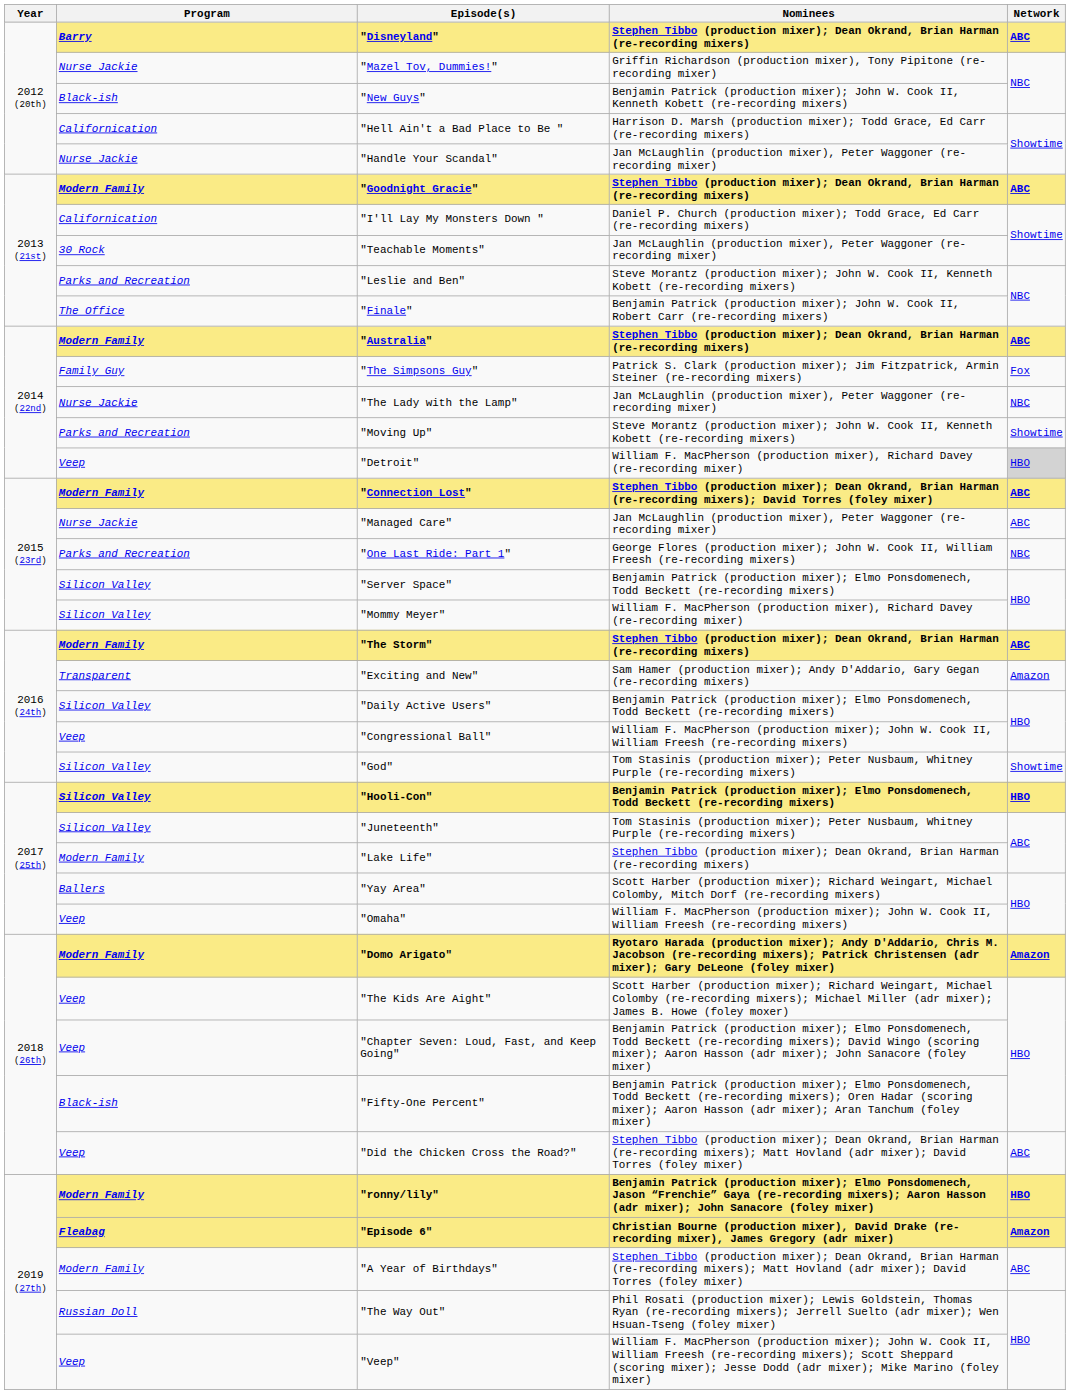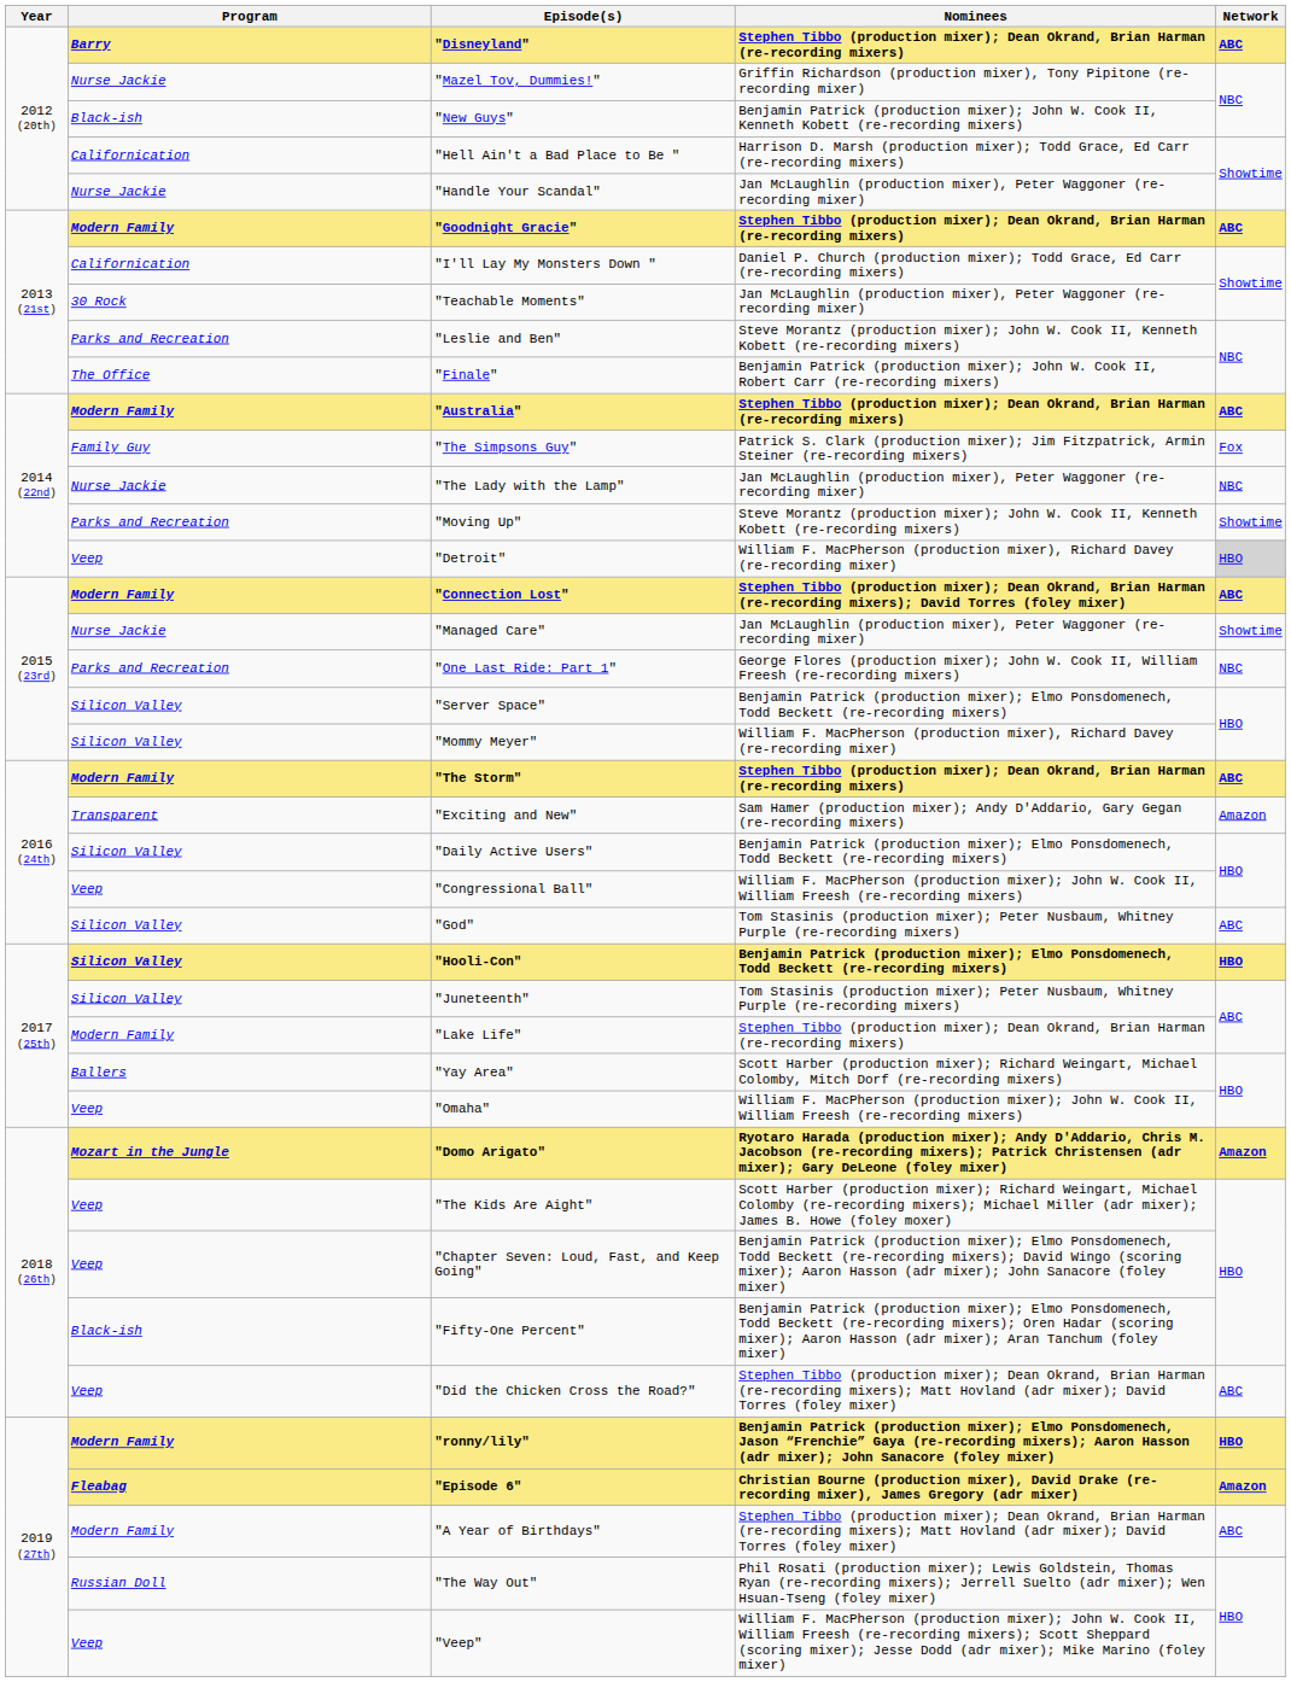 <table class="wikitable" style="width:100%">
 <tr bgcolor="#bebebe">
 <th width="5%">Year</th>
 <th width="30%">Program</th>
 <th width="25%">Episode(s)</th>
 <th width="40%">Nominees</th>
 <th width="5%">Network</th>
 </tr>
 <tr>
 <td rowspan="5" style="text-align:center;">2012 <br><small>(20th)</small><br></td>
 <td style="background:#FAEB86;"><strong><em><a href='#'>Barry</a></em></strong></td>
 <td style="background:#FAEB86;"><strong>"<a href='#'>Disneyland</a>"</strong></td>
 <td style="background:#FAEB86;"><strong><a href='#'>Stephen Tibbo</a> (production mixer); Dean Okrand, Brian Harman (re-recording mixers)</strong></td>
 <td style="background:#FAEB86;"><strong><a href='#'>ABC</a></strong></td>
 </tr>
 <tr>
 <td><em><a href='#'>Nurse Jackie</a></em></td>
 <td>"<a href='#'>Mazel Tov, Dummies!</a>"</td>
 <td>Griffin Richardson (production mixer), Tony Pipitone (re-recording mixer)</td>
 <td rowspan="2"><a href='#'>NBC</a></td>
 </tr>
 <tr>
 <td><em><a href='#'>Black-ish</a></em></td>
 <td>"<a href='#'>New Guys</a>"</td>
 <td>Benjamin Patrick (production mixer); John W. Cook II, Kenneth Kobett (re-recording mixers)</td>
 </tr>
 <tr>
 <td><em><a href='#'>Californication</a></em></td>
 <td>"Hell Ain't a Bad Place to Be "</td>
 <td>Harrison D. Marsh (production mixer); Todd Grace, Ed Carr (re-recording mixers)</td>
 <td rowspan="2"><a href='#'>Showtime</a></td>
 </tr>
 <tr>
 <td><em><a href='#'>Nurse Jackie</a></em></td>
 <td>"Handle Your Scandal"</td>
 <td>Jan McLaughlin (production mixer), Peter Waggoner (re-recording mixer)</td>
 </tr>
 <tr>
 <td rowspan="5" style="text-align:center;">2013 <br><small>(<a href='#'>21st</a>)</small><br></td>
 <td style="background:#FAEB86;"><strong><em><a href='#'>Modern Family</a></em></strong></td>
 <td style="background:#FAEB86;"><strong>"<a href='#'>Goodnight Gracie</a>"</strong></td>
 <td style="background:#FAEB86;"><strong><a href='#'>Stephen Tibbo</a> (production mixer); Dean Okrand, Brian Harman (re-recording mixers)</strong></td>
 <td style="background:#FAEB86;"><strong><a href='#'>ABC</a></strong></td>
 </tr>
 <tr>
 <td><em><a href='#'>Californication</a></em></td>
 <td>"I'll Lay My Monsters Down "</td>
 <td>Daniel P. Church (production mixer); Todd Grace, Ed Carr (re-recording mixers)</td>
 <td rowspan="2"><a href='#'>Showtime</a></td>
 </tr>
 <tr>
 <td><em><a href='#'>30 Rock</a></em></td>
 <td>"Teachable Moments"</td>
 <td>Jan McLaughlin (production mixer), Peter Waggoner (re-recording mixer)</td>
 </tr>
 <tr>
 <td><em><a href='#'>Parks and Recreation</a></em></td>
 <td>"Leslie and Ben"</td>
 <td>Steve Morantz (production mixer); John W. Cook II, Kenneth Kobett (re-recording mixers)</td>
 <td rowspan="2"><a href='#'>NBC</a></td>
 </tr>
 <tr>
 <td><em><a href='#'>The Office</a></em></td>
 <td>"<a href='#'>Finale</a>"</td>
 <td>Benjamin Patrick (production mixer); John W. Cook II, Robert Carr (re-recording mixers)</td>
 </tr>
 <tr>
 <td rowspan="5" style="text-align:center;">2014 <br><small>(<a href='#'>22nd</a>)</small><br></td>
 <td style="background:#FAEB86;"><strong><em><a href='#'>Modern Family</a></em></strong></td>
 <td style="background:#FAEB86;"><strong>"<a href='#'>Australia</a>"</strong></td>
 <td style="background:#FAEB86;"><strong><a href='#'>Stephen Tibbo</a> (production mixer); Dean Okrand, Brian Harman (re-recording mixers)</strong></td>
 <td style="background:#FAEB86;"><strong><a href='#'>ABC</a></strong></td>
 </tr>
 <tr>
 <td><em><a href='#'>Family Guy</a></em></td>
 <td>"<a href='#'>The Simpsons Guy</a>"</td>
 <td>Patrick S. Clark (production mixer); Jim Fitzpatrick, Armin Steiner (re-recording mixers)</td>
 <td><a href='#'>Fox</a></td>
 </tr>
 <tr>
 <td><em><a href='#'>Nurse Jackie</a></em></td>
 <td>"The Lady with the Lamp"</td>
 <td>Jan McLaughlin (production mixer), Peter Waggoner (re-recording mixer)</td>
 <td><a href='#'>NBC</a></td>
 </tr>
 <tr>
 <td><em><a href='#'>Parks and Recreation</a></em></td>
 <td>"Moving Up"</td>
 <td>Steve Morantz (production mixer); John W. Cook II, Kenneth Kobett (re-recording mixers)</td>
 <td><a href='#'>Showtime</a></td>
 </tr>
 <tr>
 <td><em><a href='#'>Veep</a></em></td>
 <td>"Detroit"</td>
 <td>William F. MacPherson (production mixer), Richard Davey (re-recording mixer)</td>
 <td style="background: lightgrey;"><a href='#'>HBO</a></td>
 </tr>
 <tr>
 <td rowspan="5" style="text-align:center;">2015 <br><small>(<a href='#'>23rd</a>)</small><br></td>
 <td style="background:#FAEB86;"><strong><em><a href='#'>Modern Family</a></em></strong></td>
 <td style="background:#FAEB86;"><strong>"<a href='#'>Connection Lost</a>"</strong></td>
 <td style="background:#FAEB86;"><strong><a href='#'>Stephen Tibbo</a> (production mixer); Dean Okrand, Brian Harman (re-recording mixers); David Torres (foley mixer)</strong></td>
 <td style="background:#FAEB86;"><strong><a href='#'>ABC</a></strong></td>
 </tr>
 <tr>
 <td><em><a href='#'>Nurse Jackie</a></em></td>
 <td>"Managed Care"</td>
 <td>Jan McLaughlin (production mixer), Peter Waggoner (re-recording mixer)</td>
-<td><a href='#'>ABC</a></td>
+<td><a href='#'>Showtime</a></td>
 </tr>
 <tr>
 <td><em><a href='#'>Parks and Recreation</a></em></td>
 <td>"<a href='#'>One Last Ride: Part 1</a>"</td>
 <td>George Flores (production mixer); John W. Cook II, William Freesh (re-recording mixers)</td>
 <td><a href='#'>NBC</a></td>
 </tr>
 <tr>
 <td><em><a href='#'>Silicon Valley</a></em></td>
 <td>"Server Space"</td>
 <td>Benjamin Patrick (production mixer); Elmo Ponsdomenech, Todd Beckett (re-recording mixers)</td>
 <td rowspan="2"><a href='#'>HBO</a></td>
 </tr>
 <tr>
 <td><em><a href='#'>Silicon Valley</a></em></td>
 <td>"Mommy Meyer"</td>
 <td>William F. MacPherson (production mixer), Richard Davey (re-recording mixer)</td>
 </tr>
 <tr>
 <td rowspan="5" style="text-align:center;">2016 <br><small>(<a href='#'>24th</a>)</small><br></td>
 <td style="background:#FAEB86;"><strong><em><a href='#'>Modern Family</a></em></strong></td>
 <td style="background:#FAEB86;"><strong>"The Storm"</strong></td>
 <td style="background:#FAEB86;"><strong><a href='#'>Stephen Tibbo</a> (production mixer); Dean Okrand, Brian Harman (re-recording mixers)</strong></td>
 <td style="background:#FAEB86;"><strong><a href='#'>ABC</a></strong></td>
 </tr>
 <tr>
 <td><em><a href='#'>Transparent</a></em></td>
 <td>"Exciting and New"</td>
 <td>Sam Hamer (production mixer); Andy D'Addario, Gary Gegan (re-recording mixers)</td>
 <td><a href='#'>Amazon</a></td>
 </tr>
 <tr>
 <td><em><a href='#'>Silicon Valley</a></em></td>
 <td>"Daily Active Users"</td>
 <td>Benjamin Patrick (production mixer); Elmo Ponsdomenech, Todd Beckett (re-recording mixers)</td>
 <td rowspan="2"><a href='#'>HBO</a></td>
 </tr>
 <tr>
 <td><em><a href='#'>Veep</a></em></td>
 <td>"Congressional Ball"</td>
 <td>William F. MacPherson (production mixer); John W. Cook II, William Freesh (re-recording mixers)</td>
 </tr>
 <tr>
 <td><em><a href='#'>Silicon Valley</a></em></td>
 <td>"God"</td>
 <td>Tom Stasinis (production mixer); Peter Nusbaum, Whitney Purple (re-recording mixers)</td>
-<td><a href='#'>Showtime</a></td>
+<td><a href='#'>ABC</a></td>
 </tr>
 <tr>
 <td rowspan="5" style="text-align:center;">2017 <br><small>(<a href='#'>25th</a>)</small><br></td>
 <td style="background:#FAEB86;"><strong><em><a href='#'>Silicon Valley</a></em></strong></td>
 <td style="background:#FAEB86;"><strong>"Hooli-Con"</strong></td>
 <td style="background:#FAEB86;"><strong>Benjamin Patrick (production mixer); Elmo Ponsdomenech, Todd Beckett (re-recording mixers)</strong></td>
 <td style="background:#FAEB86;"><strong><a href='#'>HBO</a></strong></td>
 </tr>
 <tr>
 <td><em><a href='#'>Silicon Valley</a></em></td>
 <td>"Juneteenth"</td>
 <td>Tom Stasinis (production mixer); Peter Nusbaum, Whitney Purple (re-recording mixers)</td>
 <td rowspan="2"><a href='#'>ABC</a></td>
 </tr>
 <tr>
 <td><em><a href='#'>Modern Family</a></em></td>
 <td>"Lake Life"</td>
 <td><a href='#'>Stephen Tibbo</a> (production mixer); Dean Okrand, Brian Harman (re-recording mixers)</td>
 </tr>
 <tr>
 <td><em><a href='#'>Ballers</a></em></td>
 <td>"Yay Area"</td>
 <td>Scott Harber (production mixer); Richard Weingart, Michael Colomby, Mitch Dorf (re-recording mixers)</td>
 <td rowspan="2"><a href='#'>HBO</a></td>
 </tr>
 <tr>
 <td><em><a href='#'>Veep</a></em></td>
 <td>"Omaha"</td>
 <td>William F. MacPherson (production mixer); John W. Cook II, William Freesh (re-recording mixers)</td>
 </tr>
 <tr>
 <td rowspan="5" style="text-align:center;">2018 <br><small>(<a href='#'>26th</a>)</small><br></td>
-<td style="background:#FAEB86;"><strong><em><a href='#'>Modern Family</a></em></strong></td>
+<td style="background:#FAEB86;"><strong><em><a href='#'>Mozart in the Jungle</a></em></strong></td>
 <td style="background:#FAEB86;"><strong>"Domo Arigato"</strong></td>
 <td style="background:#FAEB86;"><strong>Ryotaro Harada (production mixer); Andy D'Addario, Chris M. Jacobson (re-recording mixers); Patrick Christensen (adr mixer); Gary DeLeone (foley mixer)</strong></td>
 <td style="background:#FAEB86;"><strong><a href='#'>Amazon</a></strong></td>
 </tr>
 <tr>
 <td><em><a href='#'>Veep</a></em></td>
 <td>"The Kids Are Aight"</td>
 <td>Scott Harber (production mixer); Richard Weingart, Michael Colomby (re-recording mixers); Michael Miller (adr mixer); James B. Howe (foley moxer)</td>
 <td rowspan="3"><a href='#'>HBO</a></td>
 </tr>
 <tr>
 <td><em><a href='#'>Veep</a></em></td>
 <td>"Chapter Seven: Loud, Fast, and Keep Going"</td>
 <td>Benjamin Patrick (production mixer); Elmo Ponsdomenech, Todd Beckett (re-recording mixers); David Wingo (scoring mixer); Aaron Hasson (adr mixer); John Sanacore (foley mixer)</td>
 </tr>
 <tr>
 <td><em><a href='#'>Black-ish</a></em></td>
 <td>"Fifty-One Percent"</td>
 <td>Benjamin Patrick (production mixer); Elmo Ponsdomenech, Todd Beckett (re-recording mixers); Oren Hadar (scoring mixer); Aaron Hasson (adr mixer); Aran Tanchum (foley mixer)</td>
 </tr>
 <tr>
 <td><em><a href='#'>Veep</a></em></td>
 <td>"Did the Chicken Cross the Road?"</td>
 <td><a href='#'>Stephen Tibbo</a> (production mixer); Dean Okrand, Brian Harman (re-recording mixers); Matt Hovland (adr mixer); David Torres (foley mixer)</td>
 <td><a href='#'>ABC</a></td>
 </tr>
 <tr>
 <td rowspan="5" style="text-align:center;">2019 <br><small>(<a href='#'>27th</a>)</small><br></td>
 <td style="background:#FAEB86;"><strong><em><a href='#'>Modern Family</a></em></strong></td>
 <td style="background:#FAEB86;"><strong>"ronny/lily" </strong></td>
 <td style="background:#FAEB86;"><strong>Benjamin Patrick (production mixer); Elmo Ponsdomenech, Jason “Frenchie” Gaya (re-recording mixers); Aaron Hasson (adr mixer); John Sanacore (foley mixer)</strong></td>
 <td style="background:#FAEB86;"><strong><a href='#'>HBO</a></strong></td>
 </tr>
 <tr>
 <td style="background:#FAEB86;"><strong><em><a href='#'>Fleabag</a></em></strong></td>
 <td style="background:#FAEB86;"><strong>"Episode 6"</strong></td>
 <td style="background:#FAEB86;"><strong>Christian Bourne (production mixer), David Drake (re-recording mixer), James Gregory (adr mixer)</strong></td>
 <td style="background:#FAEB86;"><strong><a href='#'>Amazon</a></strong></td>
 </tr>
 <tr>
 <td><em><a href='#'>Modern Family</a></em></td>
 <td>"A Year of Birthdays"</td>
 <td><a href='#'>Stephen Tibbo</a> (production mixer); Dean Okrand, Brian Harman (re-recording mixers); Matt Hovland (adr mixer); David Torres (foley mixer)</td>
 <td><a href='#'>ABC</a></td>
 </tr>
 <tr>
 <td><em><a href='#'>Russian Doll</a></em></td>
 <td>"The Way Out"</td>
 <td>Phil Rosati (production mixer); Lewis Goldstein, Thomas Ryan (re-recording mixers); Jerrell Suelto (adr mixer); Wen Hsuan-Tseng (foley mixer)</td>
 <td rowspan="2"><a href='#'>HBO</a></td>
 </tr>
 <tr>
 <td><em><a href='#'>Veep</a></em></td>
 <td>"Veep"</td>
 <td>William F. MacPherson (production mixer); John W. Cook II, William Freesh (re-recording mixers); Scott Sheppard (scoring mixer); Jesse Dodd (adr mixer); Mike Marino (foley mixer)</td>
 </tr>
 </table>
